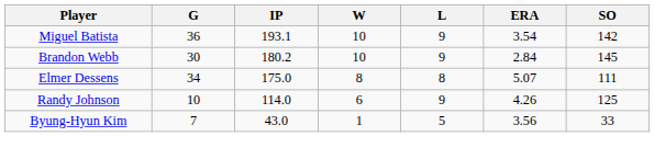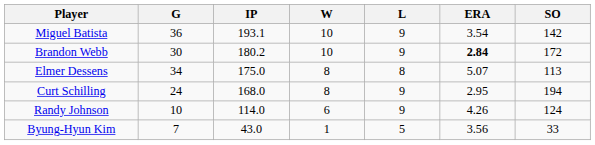 <table class="wikitable sortable">
 <tr>
 <th bgcolor="#DDDDFF" width="16%">Player</th>
 <th bgcolor="#DDDDFF" width="9%">G</th>
 <th bgcolor="#DDDDFF" width="9%">IP</th>
 <th bgcolor="#DDDDFF" width="9%">W</th>
 <th bgcolor="#DDDDFF" width="9%">L</th>
 <th bgcolor="#DDDDFF" width="9%">ERA</th>
 <th bgcolor="#DDDDFF" width="9%">SO</th>
 </tr>
 <tr align="center">
 <td><a href='#'>Miguel Batista</a></td>
 <td>36</td>
 <td>193.1</td>
 <td>10</td>
 <td>9</td>
 <td>3.54</td>
 <td>142</td>
 </tr>
 <tr align=center>
 <td><a href='#'>Brandon Webb</a></td>
 <td>30</td>
 <td>180.2</td>
 <td>10</td>
 <td>9</td>
-<td>2.84</td>
-<td>145</td>
+<td><strong>2.84</strong></td>
+<td>172</td>
 </tr>
 <tr align=center>
 <td><a href='#'>Elmer Dessens</a></td>
 <td>34</td>
 <td>175.0</td>
 <td>8</td>
 <td>8</td>
 <td>5.07</td>
-<td>111</td>
+<td>113</td>
+</tr>
+<tr align="center">
+<td><a href='#'>Curt Schilling</a></td>
+<td>24</td>
+<td>168.0</td>
+<td>8</td>
+<td>9</td>
+<td>2.95</td>
+<td>194</td>
 </tr>
 <tr align=center>
 <td><a href='#'>Randy Johnson</a></td>
 <td>10</td>
 <td>114.0</td>
 <td>6</td>
 <td>9</td>
 <td>4.26</td>
-<td>125</td>
+<td>124</td>
 </tr>
 <tr align=center>
 <td><a href='#'>Byung-Hyun Kim</a></td>
 <td>7</td>
 <td>43.0</td>
 <td>1</td>
 <td>5</td>
 <td>3.56</td>
 <td>33</td>
 </tr>
 </table>
